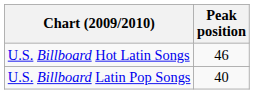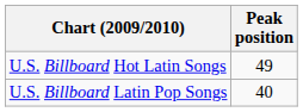 <table class="wikitable sortable">
 <tr>
 <th align="left">Chart (2009/2010)</th>
 <th align="left">Peak<br>position</th>
 </tr>
 <tr>
 <td align="left"><a href='#'>U.S.</a> <em><a href='#'>Billboard</a></em> <a href='#'>Hot Latin Songs</a></td>
-<td align="center">46</td>
+<td align="center">49</td>
 </tr>
 <tr>
 <td align="left"><a href='#'>U.S.</a> <em><a href='#'>Billboard</a></em> <a href='#'>Latin Pop Songs</a></td>
 <td align="center">40</td>
 </tr>
 </table>
